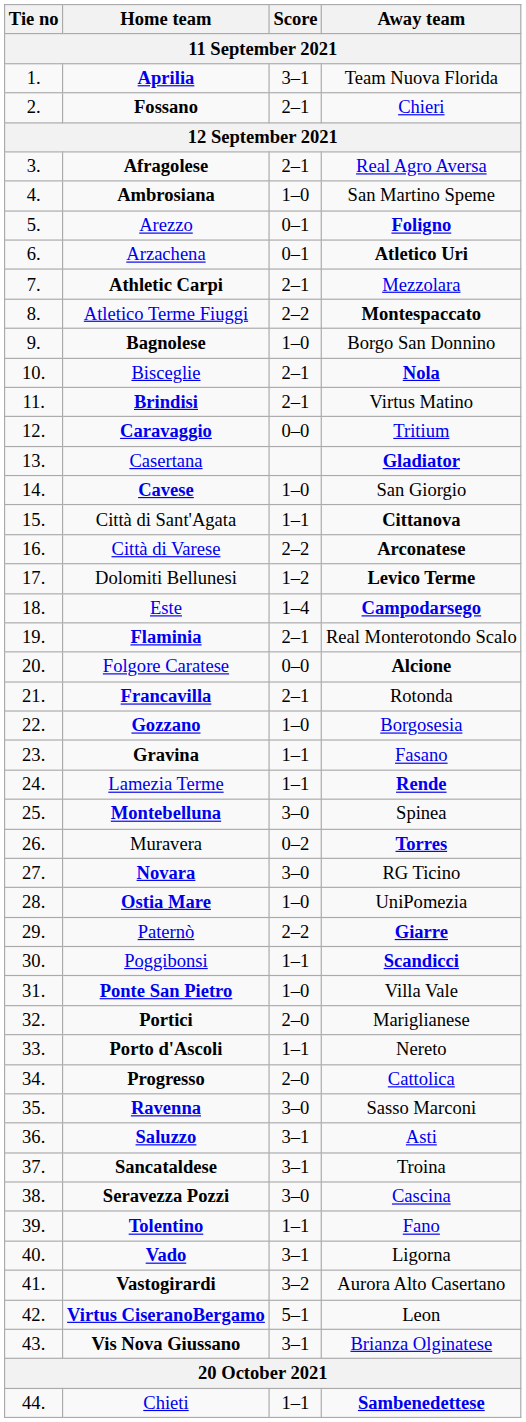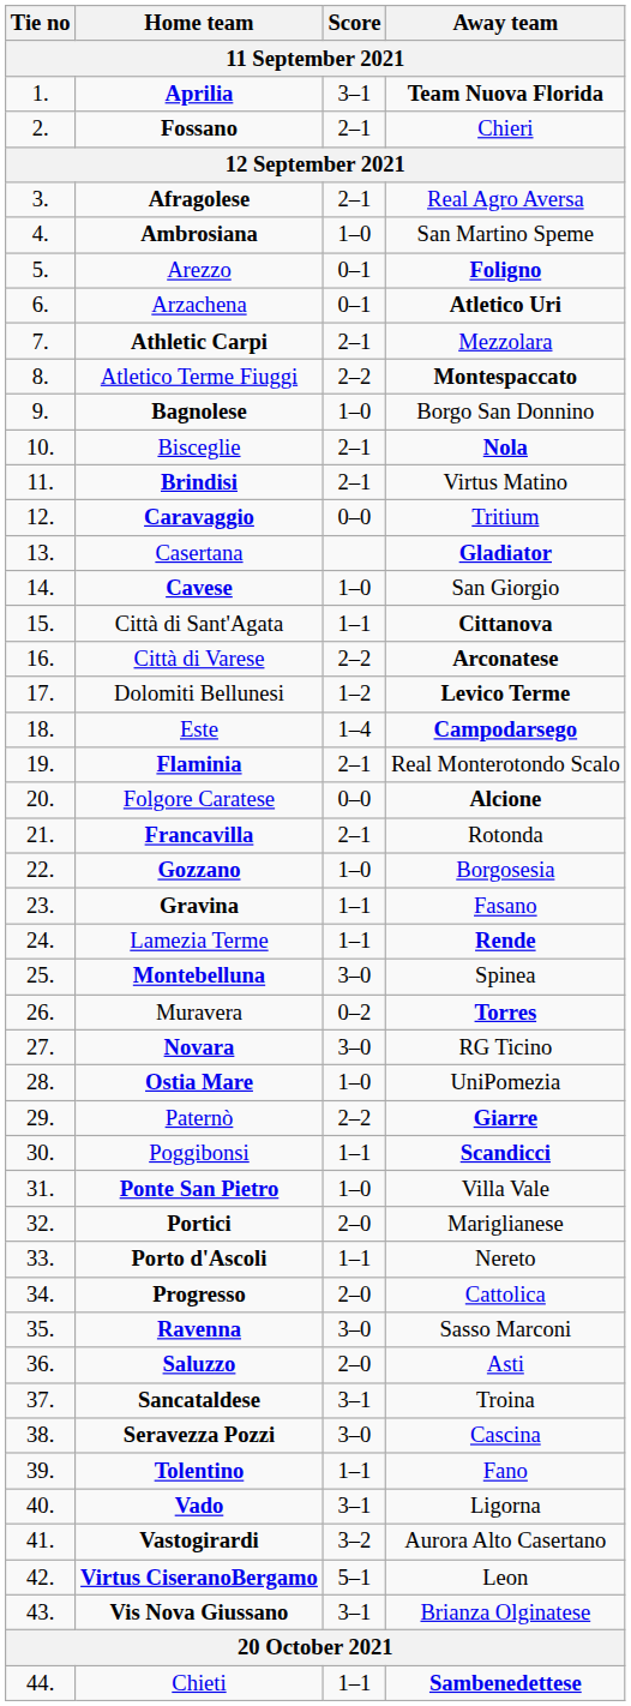 <table class="wikitable" style="text-align: center">
 <tr>
 <th>Tie no</th>
 <th>Home team</th>
 <th>Score</th>
 <th>Away team</th>
 </tr>
 <tr>
 <th colspan="4">11 September 2021</th>
 </tr>
 <tr>
 <td>1.</td>
 <td><strong><a href='#'>Aprilia</a></strong></td>
 <td>3–1</td>
-<td>Team Nuova Florida</td>
+<td><strong>Team Nuova Florida</strong></td>
 </tr>
 <tr>
 <td>2.</td>
 <td><strong>Fossano</strong></td>
 <td>2–1</td>
 <td><a href='#'>Chieri</a></td>
 </tr>
 <tr>
 <th colspan="4">12 September 2021</th>
 </tr>
 <tr>
 <td>3.</td>
 <td><strong>Afragolese</strong></td>
 <td>2–1</td>
 <td><a href='#'>Real Agro Aversa</a></td>
 </tr>
 <tr>
 <td>4.</td>
 <td><strong>Ambrosiana</strong></td>
 <td>1–0</td>
 <td>San Martino Speme</td>
 </tr>
 <tr>
 <td>5.</td>
 <td><a href='#'>Arezzo</a></td>
 <td>0–1</td>
 <td><strong><a href='#'>Foligno</a></strong></td>
 </tr>
 <tr>
 <td>6.</td>
 <td><a href='#'>Arzachena</a></td>
 <td>0–1</td>
 <td><strong>Atletico Uri</strong></td>
 </tr>
 <tr>
 <td>7.</td>
 <td><strong>Athletic Carpi</strong></td>
 <td>2–1</td>
 <td><a href='#'>Mezzolara</a></td>
 </tr>
 <tr>
 <td>8.</td>
 <td><a href='#'>Atletico Terme Fiuggi</a></td>
 <td>2–2 </td>
 <td><strong>Montespaccato</strong></td>
 </tr>
 <tr>
 <td>9.</td>
 <td><strong>Bagnolese</strong></td>
 <td>1–0</td>
 <td>Borgo San Donnino</td>
 </tr>
 <tr>
 <td>10.</td>
 <td><a href='#'>Bisceglie</a></td>
 <td>2–1</td>
 <td><strong><a href='#'>Nola</a></strong></td>
 </tr>
 <tr>
 <td>11.</td>
 <td><strong><a href='#'>Brindisi</a></strong></td>
 <td>2–1</td>
 <td>Virtus Matino</td>
 </tr>
 <tr>
 <td>12.</td>
 <td><strong><a href='#'>Caravaggio</a></strong></td>
 <td>0–0 </td>
 <td><a href='#'>Tritium</a></td>
 </tr>
 <tr>
 <td>13.</td>
 <td><a href='#'>Casertana</a></td>
 <td></td>
 <td><strong><a href='#'>Gladiator</a></strong></td>
 </tr>
 <tr>
 <td>14.</td>
 <td><strong><a href='#'>Cavese</a></strong></td>
 <td>1–0</td>
 <td>San Giorgio</td>
 </tr>
 <tr>
 <td>15.</td>
 <td>Città di Sant'Agata</td>
 <td>1–1 </td>
 <td><strong>Cittanova</strong></td>
 </tr>
 <tr>
 <td>16.</td>
 <td><a href='#'>Città di Varese</a></td>
 <td>2–2 </td>
 <td><strong>Arconatese</strong></td>
 </tr>
 <tr>
 <td>17.</td>
 <td>Dolomiti Bellunesi</td>
 <td>1–2</td>
 <td><strong>Levico Terme</strong></td>
 </tr>
 <tr>
 <td>18.</td>
 <td><a href='#'>Este</a></td>
 <td>1–4</td>
 <td><strong><a href='#'>Campodarsego</a></strong></td>
 </tr>
 <tr>
 <td>19.</td>
 <td><strong><a href='#'>Flaminia</a></strong></td>
 <td>2–1</td>
 <td>Real Monterotondo Scalo</td>
 </tr>
 <tr>
 <td>20.</td>
 <td><a href='#'>Folgore Caratese</a></td>
 <td>0–0 </td>
 <td><strong>Alcione</strong></td>
 </tr>
 <tr>
 <td>21.</td>
 <td><strong><a href='#'>Francavilla</a></strong></td>
 <td>2–1</td>
 <td>Rotonda</td>
 </tr>
 <tr>
 <td>22.</td>
 <td><strong><a href='#'>Gozzano</a></strong></td>
 <td>1–0</td>
 <td><a href='#'>Borgosesia</a></td>
 </tr>
 <tr>
 <td>23.</td>
 <td><strong>Gravina</strong></td>
 <td>1–1 </td>
 <td><a href='#'>Fasano</a></td>
 </tr>
 <tr>
 <td>24.</td>
 <td><a href='#'>Lamezia Terme</a></td>
 <td>1–1 </td>
 <td><strong><a href='#'>Rende</a></strong></td>
 </tr>
 <tr>
 <td>25.</td>
 <td><strong><a href='#'>Montebelluna</a></strong></td>
 <td>3–0</td>
 <td>Spinea</td>
 </tr>
 <tr>
 <td>26.</td>
 <td>Muravera</td>
 <td>0–2</td>
 <td><strong><a href='#'>Torres</a></strong></td>
 </tr>
 <tr>
 <td>27.</td>
 <td><strong><a href='#'>Novara</a></strong></td>
 <td>3–0</td>
 <td>RG Ticino</td>
 </tr>
 <tr>
 <td>28.</td>
 <td><strong><a href='#'>Ostia Mare</a></strong></td>
 <td>1–0</td>
 <td>UniPomezia</td>
 </tr>
 <tr>
 <td>29.</td>
 <td><a href='#'>Paternò</a></td>
 <td>2–2 </td>
 <td><strong><a href='#'>Giarre</a></strong></td>
 </tr>
 <tr>
 <td>30.</td>
 <td><a href='#'>Poggibonsi</a></td>
 <td>1–1 </td>
 <td><strong><a href='#'>Scandicci</a></strong></td>
 </tr>
 <tr>
 <td>31.</td>
 <td><strong><a href='#'>Ponte San Pietro</a></strong></td>
 <td>1–0</td>
 <td>Villa Vale</td>
 </tr>
 <tr>
 <td>32.</td>
 <td><strong>Portici</strong></td>
 <td>2–0</td>
 <td>Mariglianese</td>
 </tr>
 <tr>
 <td>33.</td>
 <td><strong>Porto d'Ascoli</strong></td>
 <td>1–1 </td>
 <td>Nereto</td>
 </tr>
 <tr>
 <td>34.</td>
 <td><strong>Progresso</strong></td>
 <td>2–0</td>
 <td><a href='#'>Cattolica</a></td>
 </tr>
 <tr>
 <td>35.</td>
 <td><strong><a href='#'>Ravenna</a></strong></td>
 <td>3–0</td>
 <td>Sasso Marconi</td>
 </tr>
 <tr>
 <td>36.</td>
 <td><strong><a href='#'>Saluzzo</a></strong></td>
-<td>3–1</td>
+<td>2–0</td>
 <td><a href='#'>Asti</a></td>
 </tr>
 <tr>
 <td>37.</td>
 <td><strong>Sancataldese</strong></td>
 <td>3–1</td>
 <td>Troina</td>
 </tr>
 <tr>
 <td>38.</td>
 <td><strong>Seravezza Pozzi</strong></td>
 <td>3–0</td>
 <td><a href='#'>Cascina</a></td>
 </tr>
 <tr>
 <td>39.</td>
 <td><strong><a href='#'>Tolentino</a></strong></td>
 <td>1–1 </td>
 <td><a href='#'>Fano</a></td>
 </tr>
 <tr>
 <td>40.</td>
 <td><strong><a href='#'>Vado</a></strong></td>
 <td>3–1</td>
 <td>Ligorna</td>
 </tr>
 <tr>
 <td>41.</td>
 <td><strong>Vastogirardi</strong></td>
 <td>3–2</td>
 <td>Aurora Alto Casertano</td>
 </tr>
 <tr>
 <td>42.</td>
 <td><strong><a href='#'>Virtus CiseranoBergamo</a></strong></td>
 <td>5–1</td>
 <td>Leon</td>
 </tr>
 <tr>
 <td>43.</td>
 <td><strong>Vis Nova Giussano</strong></td>
 <td>3–1</td>
 <td><a href='#'>Brianza Olginatese</a></td>
 </tr>
 <tr>
 <th colspan="4">20 October 2021</th>
 </tr>
 <tr>
 <td>44.</td>
 <td><a href='#'>Chieti</a></td>
 <td>1–1 </td>
 <td><strong><a href='#'>Sambenedettese</a></strong></td>
 </tr>
 </table>
